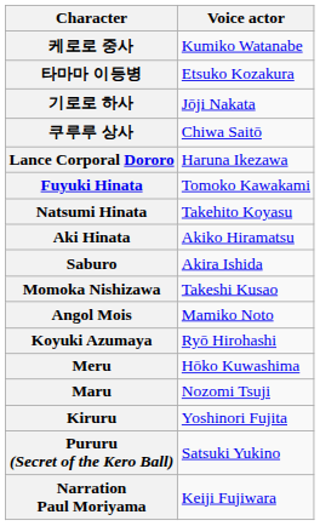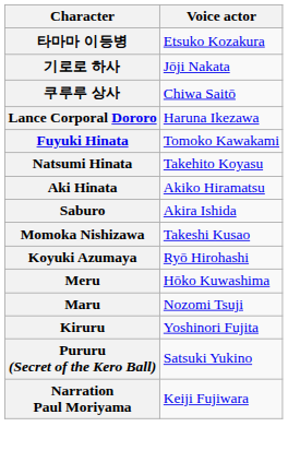 <table class="wikitable">
 <tr>
 <th>Character</th>
 <th>Voice actor</th>
-</tr>
-<tr>
-<th>케로로 중사</th>
-<td><a href='#'>Kumiko Watanabe</a></td>
 </tr>
 <tr>
 <th>타마마 이등병</th>
 <td><a href='#'>Etsuko Kozakura</a></td>
 </tr>
 <tr>
 <th>기로로 하사</th>
 <td><a href='#'>Jōji Nakata</a></td>
 </tr>
 <tr>
 <th>쿠루루 상사</th>
 <td><a href='#'>Chiwa Saitō</a></td>
 </tr>
 <tr>
 <th>Lance Corporal <a href='#'>Dororo</a></th>
 <td><a href='#'>Haruna Ikezawa</a></td>
 </tr>
 <tr>
 <th><a href='#'>Fuyuki Hinata</a></th>
 <td><a href='#'>Tomoko Kawakami</a></td>
 </tr>
 <tr>
 <th>Natsumi Hinata</th>
 <td><a href='#'>Takehito Koyasu</a></td>
 </tr>
 <tr>
 <th>Aki Hinata</th>
 <td><a href='#'>Akiko Hiramatsu</a></td>
 </tr>
 <tr>
 <th>Saburo</th>
 <td><a href='#'>Akira Ishida</a></td>
 </tr>
 <tr>
 <th>Momoka Nishizawa</th>
 <td><a href='#'>Takeshi Kusao</a></td>
 </tr>
 <tr>
-<th>Angol Mois</th>
-<td><a href='#'>Mamiko Noto</a></td>
-</tr>
-<tr>
 <th>Koyuki Azumaya</th>
 <td><a href='#'>Ryō Hirohashi</a></td>
 </tr>
 <tr>
 <th>Meru</th>
 <td><a href='#'>Hōko Kuwashima</a></td>
 </tr>
 <tr>
 <th>Maru</th>
 <td><a href='#'>Nozomi Tsuji</a></td>
 </tr>
 <tr>
 <th>Kiruru</th>
 <td><a href='#'>Yoshinori Fujita</a></td>
 </tr>
 <tr>
 <th>Pururu<br><em>(Secret of the Kero Ball)</em></th>
 <td><a href='#'>Satsuki Yukino</a></td>
 </tr>
 <tr>
 <th>Narration<br>Paul Moriyama</th>
 <td><a href='#'>Keiji Fujiwara</a></td>
 </tr>
 </table>
